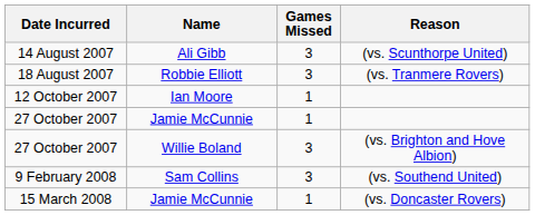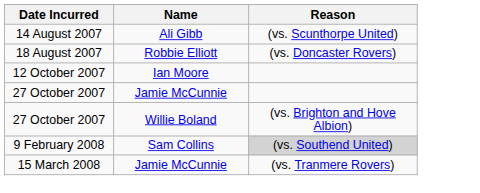 <table class="wikitable" style="font-size: 90%; text-align: center;">
 <tr>
 <th width=120>Date Incurred</th>
 <th width=150>Name</th>
-<th width=60>Games Missed</th>
 <th width=190>Reason</th>
 </tr>
 <tr>
 <td>14 August 2007</td>
 <td><a href='#'>Ali Gibb</a></td>
-<td>3</td>
 <td> (vs. <a href='#'>Scunthorpe United</a>)</td>
 </tr>
 <tr>
 <td>18 August 2007</td>
 <td><a href='#'>Robbie Elliott</a></td>
-<td>3</td>
-<td> (vs. <a href='#'>Tranmere Rovers</a>)</td>
+<td> (vs. <a href='#'>Doncaster Rovers</a>)</td>
 </tr>
 <tr>
 <td>12 October 2007</td>
 <td><a href='#'>Ian Moore</a></td>
-<td>1</td>
 <td></td>
 </tr>
 <tr>
 <td>27 October 2007</td>
 <td><a href='#'>Jamie McCunnie</a></td>
-<td>1</td>
 <td></td>
 </tr>
 <tr>
 <td>27 October 2007</td>
 <td><a href='#'>Willie Boland</a></td>
-<td>3</td>
 <td> (vs. <a href='#'>Brighton and Hove Albion</a>)</td>
 </tr>
 <tr>
 <td>9 February 2008</td>
 <td><a href='#'>Sam Collins</a></td>
-<td>3</td>
-<td> (vs. <a href='#'>Southend United</a>)</td>
+<td style="background: lightgrey;"> (vs. <a href='#'>Southend United</a>)</td>
 </tr>
 <tr>
 <td>15 March 2008</td>
 <td><a href='#'>Jamie McCunnie</a></td>
-<td>1</td>
-<td> (vs. <a href='#'>Doncaster Rovers</a>)</td>
+<td> (vs. <a href='#'>Tranmere Rovers</a>)</td>
 </tr>
 </table>
